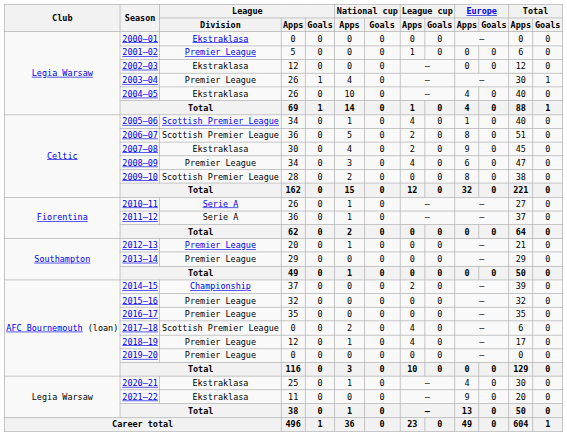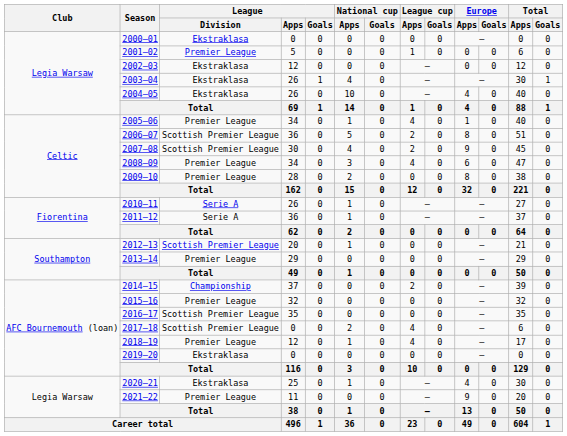 <table class="wikitable" style="text-align:center">
 <tr>
 <th rowspan="2">Club</th>
 <th rowspan="2">Season</th>
 <th colspan="3">League</th>
 <th colspan="2">National cup</th>
 <th colspan="2">League cup</th>
 <th colspan="2"><a href='#'>Europe</a></th>
 <th colspan="2">Total</th>
 </tr>
 <tr>
 <th>Division</th>
 <th>Apps</th>
 <th>Goals</th>
 <th>Apps</th>
 <th>Goals</th>
 <th>Apps</th>
 <th>Goals</th>
 <th>Apps</th>
 <th>Goals</th>
 <th>Apps</th>
 <th>Goals</th>
 </tr>
 <tr>
 <td rowspan="6"><a href='#'>Legia Warsaw</a></td>
 <td><a href='#'>2000–01</a></td>
 <td><a href='#'>Ekstraklasa</a></td>
 <td>0</td>
 <td>0</td>
 <td>0</td>
 <td>0</td>
 <td>0</td>
 <td>0</td>
 <td colspan="2">—</td>
 <td>0</td>
 <td>0</td>
 </tr>
 <tr>
 <td><a href='#'>2001–02</a></td>
 <td><a href='#'>Premier League</a></td>
 <td>5</td>
 <td>0</td>
 <td>0</td>
 <td>0</td>
 <td>1</td>
 <td>0</td>
 <td>0</td>
 <td>0</td>
 <td>6</td>
 <td>0</td>
 </tr>
 <tr>
 <td><a href='#'>2002–03</a></td>
 <td>Ekstraklasa</td>
 <td>12</td>
 <td>0</td>
 <td>0</td>
 <td>0</td>
 <td colspan="2">—</td>
 <td>0</td>
 <td>0</td>
 <td>12</td>
 <td>0</td>
 </tr>
 <tr>
 <td><a href='#'>2003–04</a></td>
-<td>Premier League</td>
+<td>Ekstraklasa</td>
 <td>26</td>
 <td>1</td>
 <td>4</td>
 <td>0</td>
 <td colspan="2">—</td>
 <td colspan="2">—</td>
 <td>30</td>
 <td>1</td>
 </tr>
 <tr>
 <td><a href='#'>2004–05</a></td>
 <td>Ekstraklasa</td>
 <td>26</td>
 <td>0</td>
 <td>10</td>
 <td>0</td>
 <td colspan="2">—</td>
 <td>4</td>
 <td>0</td>
 <td>40</td>
 <td>0</td>
 </tr>
 <tr>
 <th colspan="2">Total</th>
 <th>69</th>
 <th>1</th>
 <th>14</th>
 <th>0</th>
 <th>1</th>
 <th>0</th>
 <th>4</th>
 <th>0</th>
 <th>88</th>
 <th>1</th>
 </tr>
 <tr>
 <td rowspan="6"><a href='#'>Celtic</a></td>
 <td><a href='#'>2005–06</a></td>
-<td><a href='#'>Scottish Premier League</a></td>
+<td>Premier League</td>
 <td>34</td>
 <td>0</td>
 <td>1</td>
 <td>0</td>
 <td>4</td>
 <td>0</td>
 <td>1</td>
 <td>0</td>
 <td>40</td>
 <td>0</td>
 </tr>
 <tr>
 <td><a href='#'>2006–07</a></td>
 <td>Scottish Premier League</td>
 <td>36</td>
 <td>0</td>
 <td>5</td>
 <td>0</td>
 <td>2</td>
 <td>0</td>
 <td>8</td>
 <td>0</td>
 <td>51</td>
 <td>0</td>
 </tr>
 <tr>
 <td><a href='#'>2007–08</a></td>
-<td>Ekstraklasa</td>
+<td>Scottish Premier League</td>
 <td>30</td>
 <td>0</td>
 <td>4</td>
 <td>0</td>
 <td>2</td>
 <td>0</td>
 <td>9</td>
 <td>0</td>
 <td>45</td>
 <td>0</td>
 </tr>
 <tr>
 <td><a href='#'>2008–09</a></td>
 <td>Premier League</td>
 <td>34</td>
 <td>0</td>
 <td>3</td>
 <td>0</td>
 <td>4</td>
 <td>0</td>
 <td>6</td>
 <td>0</td>
 <td>47</td>
 <td>0</td>
 </tr>
 <tr>
 <td><a href='#'>2009–10</a></td>
-<td>Scottish Premier League</td>
+<td>Premier League</td>
 <td>28</td>
 <td>0</td>
 <td>2</td>
 <td>0</td>
 <td>0</td>
 <td>0</td>
 <td>8</td>
 <td>0</td>
 <td>38</td>
 <td>0</td>
 </tr>
 <tr>
 <th colspan="2">Total</th>
 <th>162</th>
 <th>0</th>
 <th>15</th>
 <th>0</th>
 <th>12</th>
 <th>0</th>
 <th>32</th>
 <th>0</th>
 <th>221</th>
 <th>0</th>
 </tr>
 <tr>
 <td rowspan="3"><a href='#'>Fiorentina</a></td>
 <td><a href='#'>2010–11</a></td>
 <td><a href='#'>Serie A</a></td>
 <td>26</td>
 <td>0</td>
 <td>1</td>
 <td>0</td>
 <td colspan="2">—</td>
 <td colspan="2">—</td>
 <td>27</td>
 <td>0</td>
 </tr>
 <tr>
 <td><a href='#'>2011–12</a></td>
 <td>Serie A</td>
 <td>36</td>
 <td>0</td>
 <td>1</td>
 <td>0</td>
 <td colspan="2">—</td>
 <td colspan="2">—</td>
 <td>37</td>
 <td>0</td>
 </tr>
 <tr>
 <th colspan="2">Total</th>
 <th>62</th>
 <th>0</th>
 <th>2</th>
 <th>0</th>
 <th>0</th>
 <th>0</th>
 <th>0</th>
 <th>0</th>
 <th>64</th>
 <th>0</th>
 </tr>
 <tr>
 <td rowspan="3"><a href='#'>Southampton</a></td>
 <td><a href='#'>2012–13</a></td>
-<td><a href='#'>Premier League</a></td>
+<td><a href='#'>Scottish Premier League</a></td>
 <td>20</td>
 <td>0</td>
 <td>1</td>
 <td>0</td>
 <td>0</td>
 <td>0</td>
 <td colspan="2">—</td>
 <td>21</td>
 <td>0</td>
 </tr>
 <tr>
 <td><a href='#'>2013–14</a></td>
 <td>Premier League</td>
 <td>29</td>
 <td>0</td>
 <td>0</td>
 <td>0</td>
 <td>0</td>
 <td>0</td>
 <td colspan="2">—</td>
 <td>29</td>
 <td>0</td>
 </tr>
 <tr>
 <th colspan="2">Total</th>
 <th>49</th>
 <th>0</th>
 <th>1</th>
 <th>0</th>
 <th>0</th>
 <th>0</th>
 <th>0</th>
 <th>0</th>
 <th>50</th>
 <th>0</th>
 </tr>
 <tr>
 <td rowspan="7"><a href='#'>AFC Bournemouth</a> (loan)</td>
 <td><a href='#'>2014–15</a></td>
 <td><a href='#'>Championship</a></td>
 <td>37</td>
 <td>0</td>
 <td>0</td>
 <td>0</td>
 <td>2</td>
 <td>0</td>
 <td colspan="2">—</td>
 <td>39</td>
 <td>0</td>
 </tr>
 <tr>
 <td><a href='#'>2015–16</a></td>
 <td>Premier League</td>
 <td>32</td>
 <td>0</td>
 <td>0</td>
 <td>0</td>
 <td>0</td>
 <td>0</td>
 <td colspan="2">—</td>
 <td>32</td>
 <td>0</td>
 </tr>
 <tr>
 <td><a href='#'>2016–17</a></td>
-<td>Premier League</td>
+<td>Scottish Premier League</td>
 <td>35</td>
 <td>0</td>
 <td>0</td>
 <td>0</td>
 <td>0</td>
 <td>0</td>
 <td colspan="2">—</td>
 <td>35</td>
 <td>0</td>
 </tr>
 <tr>
 <td><a href='#'>2017–18</a></td>
 <td>Scottish Premier League</td>
 <td>0</td>
 <td>0</td>
 <td>2</td>
 <td>0</td>
 <td>4</td>
 <td>0</td>
 <td colspan="2">—</td>
 <td>6</td>
 <td>0</td>
 </tr>
 <tr>
 <td><a href='#'>2018–19</a></td>
 <td>Premier League</td>
 <td>12</td>
 <td>0</td>
 <td>1</td>
 <td>0</td>
 <td>4</td>
 <td>0</td>
 <td colspan="2">—</td>
 <td>17</td>
 <td>0</td>
 </tr>
 <tr>
 <td><a href='#'>2019–20</a></td>
-<td>Premier League</td>
+<td>Ekstraklasa</td>
 <td>0</td>
 <td>0</td>
 <td>0</td>
 <td>0</td>
 <td>0</td>
 <td>0</td>
 <td colspan="2">—</td>
 <td>0</td>
 <td>0</td>
 </tr>
 <tr>
 <th colspan="2">Total</th>
 <th>116</th>
 <th>0</th>
 <th>3</th>
 <th>0</th>
 <th>10</th>
 <th>0</th>
 <th>0</th>
 <th>0</th>
 <th>129</th>
 <th>0</th>
 </tr>
 <tr>
 <td rowspan="3">Legia Warsaw</td>
 <td><a href='#'>2020–21</a></td>
 <td>Ekstraklasa</td>
 <td>25</td>
 <td>0</td>
 <td>1</td>
 <td>0</td>
 <td colspan="2">—</td>
 <td>4</td>
 <td>0</td>
 <td>30</td>
 <td>0</td>
 </tr>
 <tr>
 <td><a href='#'>2021–22</a></td>
-<td>Ekstraklasa</td>
+<td>Premier League</td>
 <td>11</td>
 <td>0</td>
 <td>0</td>
 <td>0</td>
 <td colspan="2">—</td>
 <td>9</td>
 <td>0</td>
 <td>20</td>
 <td>0</td>
 </tr>
 <tr>
 <th colspan="2">Total</th>
 <th>38</th>
 <th>0</th>
 <th>1</th>
 <th>0</th>
 <th colspan="2">—</th>
 <th>13</th>
 <th>0</th>
 <th>50</th>
 <th>0</th>
 </tr>
 <tr>
 <th colspan="3">Career total</th>
 <th>496</th>
 <th>1</th>
 <th>36</th>
 <th>0</th>
 <th>23</th>
 <th>0</th>
 <th>49</th>
 <th>0</th>
 <th>604</th>
 <th>1</th>
 </tr>
 </table>
